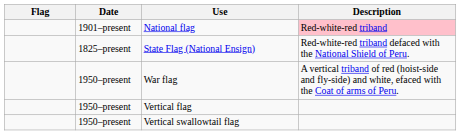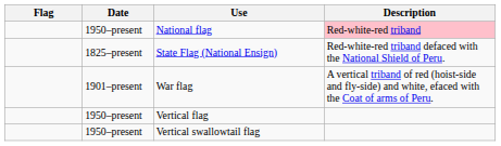 <table class="wikitable">
 <tr>
 <th width="110">Flag</th>
 <th width="100">Date</th>
 <th width="250">Use</th>
 <th width="250">Description</th>
 </tr>
 <tr>
 <td></td>
-<td>1901–present</td>
+<td>1950–present</td>
 <td><a href='#'>National flag</a></td>
 <td style="background: pink;">Red-white-red <a href='#'>triband</a></td>
 </tr>
 <tr>
 <td></td>
 <td>1825–present</td>
 <td><a href='#'>State Flag (National Ensign)</a></td>
 <td>Red-white-red <a href='#'>triband</a> defaced with the <a href='#'>National Shield of Peru</a>.</td>
 </tr>
 <tr>
 <td></td>
-<td>1950–present</td>
+<td>1901–present</td>
 <td>War flag</td>
 <td>A vertical <a href='#'>triband</a> of red (hoist-side and fly-side) and white, efaced with the <a href='#'>Coat of arms of Peru</a>.</td>
 </tr>
 <tr>
 <td></td>
 <td>1950–present</td>
 <td>Vertical flag</td>
 <td></td>
 </tr>
 <tr>
 <td></td>
 <td>1950–present</td>
 <td>Vertical swallowtail flag</td>
 <td></td>
 </tr>
 </table>
